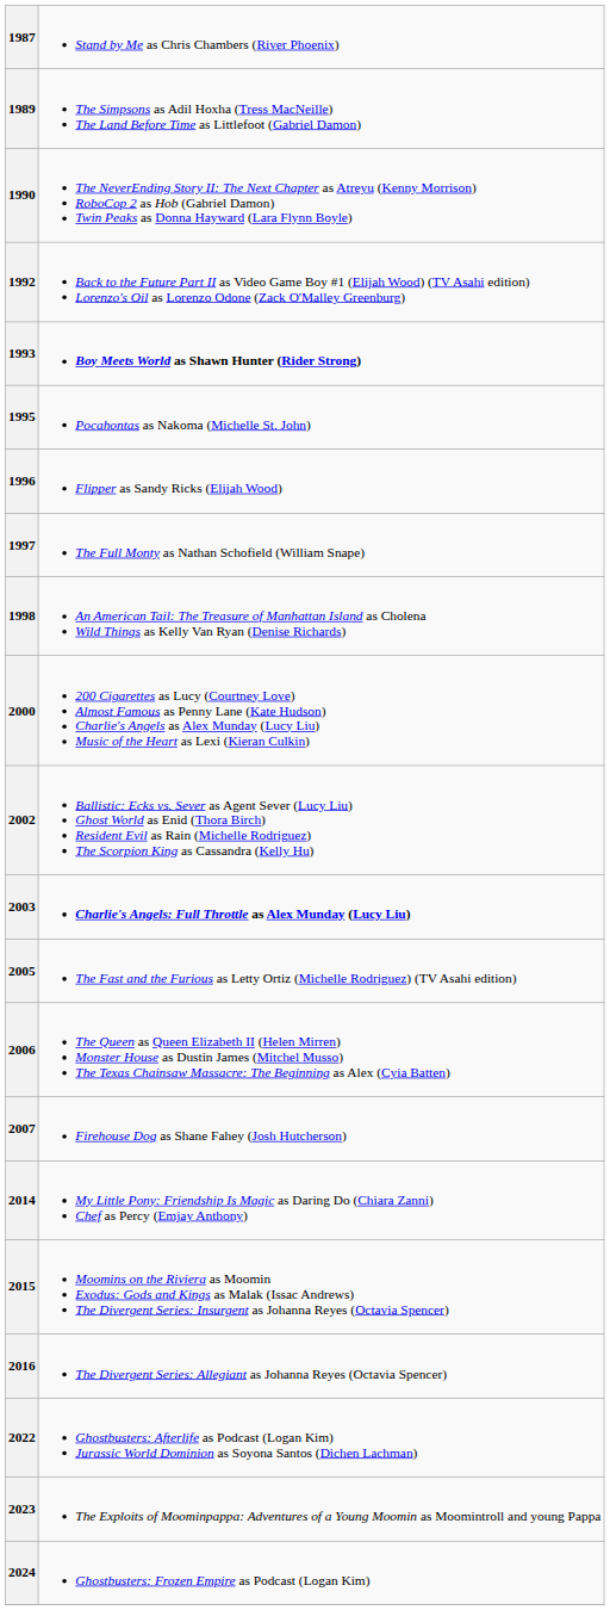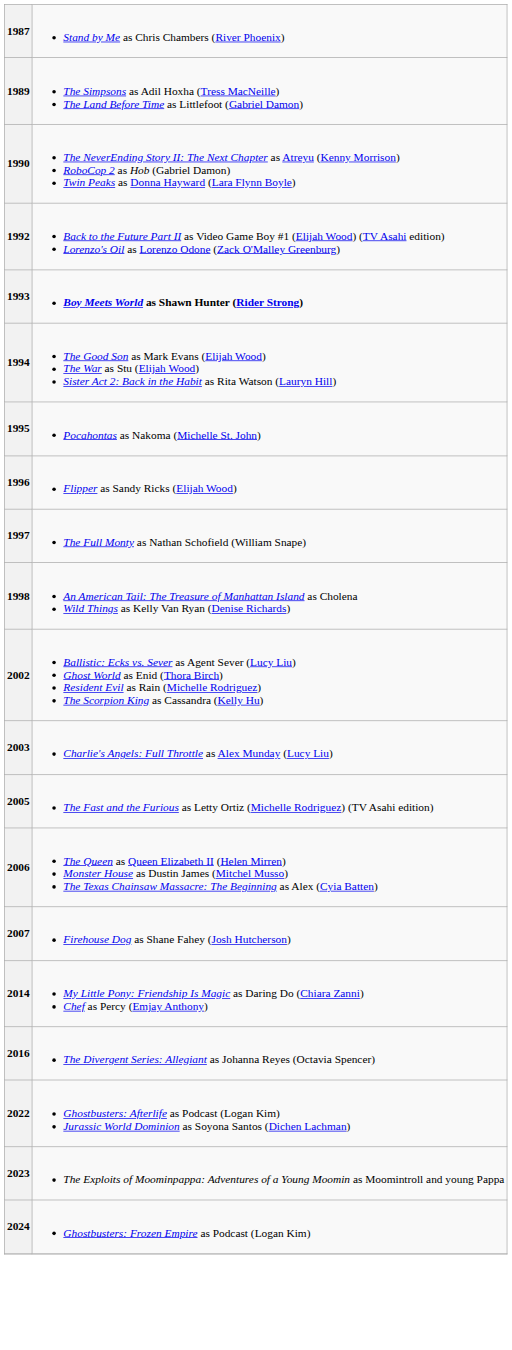 <table class="wikitable">
 <tr>
 <th>1987</th>
 <td><br><ul><li><em><a href='#'>Stand by Me</a></em> as Chris Chambers (<a href='#'>River Phoenix</a>)</li></ul></td>
 </tr>
 <tr>
 <th>1989</th>
 <td><br><ul><li><em><a href='#'>The Simpsons</a></em> as Adil Hoxha (<a href='#'>Tress MacNeille</a>)</li><li><em><a href='#'>The Land Before Time</a></em> as Littlefoot (<a href='#'>Gabriel Damon</a>)</li></ul></td>
 </tr>
 <tr>
 <th>1990</th>
 <td><br><ul><li><em><a href='#'>The NeverEnding Story II: The Next Chapter</a></em> as <a href='#'>Atreyu</a> (<a href='#'>Kenny Morrison</a>)</li><li><em><a href='#'>RoboCop 2</a></em> as <em>Hob</em> (Gabriel Damon)</li><li><em><a href='#'>Twin Peaks</a></em> as <a href='#'>Donna Hayward</a> (<a href='#'>Lara Flynn Boyle</a>)</li></ul></td>
 </tr>
 <tr>
 <th>1992</th>
 <td><br><ul><li><em><a href='#'>Back to the Future Part II</a></em> as Video Game Boy #1 (<a href='#'>Elijah Wood</a>) (<a href='#'>TV Asahi</a> edition)</li><li><em><a href='#'>Lorenzo's Oil</a></em> as <a href='#'>Lorenzo Odone</a> (<a href='#'>Zack O'Malley Greenburg</a>)</li></ul></td>
 </tr>
 <tr>
 <th>1993</th>
 <td><strong><br><ul><li><em><a href='#'>Boy Meets World</a></em> as Shawn Hunter (<a href='#'>Rider Strong</a>)</li></ul></strong></td>
 </tr>
 <tr>
+<th>1994</th>
+<td><br><ul><li><em><a href='#'>The Good Son</a></em> as Mark Evans (<a href='#'>Elijah Wood</a>)</li><li><em><a href='#'>The War</a></em> as Stu (<a href='#'>Elijah Wood</a>)</li><li><em><a href='#'>Sister Act 2: Back in the Habit</a></em> as Rita Watson (<a href='#'>Lauryn Hill</a>)</li></ul></td>
+</tr>
+<tr>
 <th>1995</th>
 <td><br><ul><li><em><a href='#'>Pocahontas</a></em> as Nakoma (<a href='#'>Michelle St. John</a>)</li></ul></td>
 </tr>
 <tr>
 <th>1996</th>
 <td><br><ul><li><em><a href='#'>Flipper</a></em> as Sandy Ricks (<a href='#'>Elijah Wood</a>)</li></ul></td>
 </tr>
 <tr>
 <th>1997</th>
 <td><br><ul><li><em><a href='#'>The Full Monty</a></em> as Nathan Schofield (William Snape)</li></ul></td>
 </tr>
 <tr>
 <th>1998</th>
 <td><br><ul><li><em><a href='#'>An American Tail: The Treasure of Manhattan Island</a></em> as Cholena</li><li><em><a href='#'>Wild Things</a></em> as Kelly Van Ryan (<a href='#'>Denise Richards</a>)</li></ul></td>
 </tr>
 <tr>
-<th>2000</th>
-<td><br><ul><li><em><a href='#'>200 Cigarettes</a></em> as Lucy (<a href='#'>Courtney Love</a>)</li><li><em><a href='#'>Almost Famous</a></em> as Penny Lane (<a href='#'>Kate Hudson</a>)</li><li><em><a href='#'>Charlie's Angels</a></em> as <a href='#'>Alex Munday</a> (<a href='#'>Lucy Liu</a>)</li><li><em><a href='#'>Music of the Heart</a></em> as Lexi (<a href='#'>Kieran Culkin</a>)</li></ul></td>
-</tr>
-<tr>
 <th>2002</th>
 <td><br><ul><li><em><a href='#'>Ballistic: Ecks vs. Sever</a></em> as Agent Sever (<a href='#'>Lucy Liu</a>)</li><li><em><a href='#'>Ghost World</a></em> as Enid (<a href='#'>Thora Birch</a>)</li><li><em><a href='#'>Resident Evil</a></em> as Rain (<a href='#'>Michelle Rodriguez</a>)</li><li><em><a href='#'>The Scorpion King</a></em> as Cassandra (<a href='#'>Kelly Hu</a>)</li></ul></td>
 </tr>
 <tr>
 <th>2003</th>
-<td><strong><br><ul><li><em><a href='#'>Charlie's Angels: Full Throttle</a></em> as <a href='#'>Alex Munday</a> (<a href='#'>Lucy Liu</a>)</li></ul></strong></td>
+<td><br><ul><li><em><a href='#'>Charlie's Angels: Full Throttle</a></em> as <a href='#'>Alex Munday</a> (<a href='#'>Lucy Liu</a>)</li></ul></td>
 </tr>
 <tr>
 <th>2005</th>
 <td><br><ul><li><em><a href='#'>The Fast and the Furious</a></em> as Letty Ortiz (<a href='#'>Michelle Rodriguez</a>) (TV Asahi edition)</li></ul></td>
 </tr>
 <tr>
 <th>2006</th>
 <td><br><ul><li><em><a href='#'>The Queen</a></em> as <a href='#'>Queen Elizabeth II</a> (<a href='#'>Helen Mirren</a>)</li><li><em><a href='#'>Monster House</a></em> as Dustin James (<a href='#'>Mitchel Musso</a>)</li><li><em><a href='#'>The Texas Chainsaw Massacre: The Beginning</a></em> as Alex (<a href='#'>Cyia Batten</a>)</li></ul></td>
 </tr>
 <tr>
 <th>2007</th>
 <td><br><ul><li><em><a href='#'>Firehouse Dog</a></em> as Shane Fahey (<a href='#'>Josh Hutcherson</a>)</li></ul></td>
 </tr>
 <tr>
 <th>2014</th>
 <td><br><ul><li><em><a href='#'>My Little Pony: Friendship Is Magic</a></em> as Daring Do (<a href='#'>Chiara Zanni</a>)</li><li><em><a href='#'>Chef</a></em> as Percy (<a href='#'>Emjay Anthony</a>)</li></ul></td>
-</tr>
-<tr>
-<th>2015</th>
-<td><br><ul><li><em><a href='#'>Moomins on the Riviera</a></em> as Moomin</li><li><em><a href='#'>Exodus: Gods and Kings</a></em> as Malak (Issac Andrews)</li><li><em><a href='#'>The Divergent Series: Insurgent</a></em> as Johanna Reyes (<a href='#'>Octavia Spencer</a>)</li></ul></td>
 </tr>
 <tr>
 <th>2016</th>
 <td><br><ul><li><em><a href='#'>The Divergent Series: Allegiant</a></em> as Johanna Reyes (Octavia Spencer)</li></ul></td>
 </tr>
 <tr>
 <th>2022</th>
 <td><br><ul><li><em><a href='#'>Ghostbusters: Afterlife</a></em> as Podcast (Logan Kim)</li><li><em><a href='#'>Jurassic World Dominion</a></em> as Soyona Santos (<a href='#'>Dichen Lachman</a>)</li></ul></td>
 </tr>
 <tr>
 <th>2023</th>
 <td><br><ul><li><em>The Exploits of Moominpappa: Adventures of a Young Moomin</em> as Moomintroll and young Pappa</li></ul></td>
 </tr>
 <tr>
 <th>2024</th>
 <td><br><ul><li><em><a href='#'>Ghostbusters: Frozen Empire</a></em> as Podcast (Logan Kim)</li></ul></td>
 </tr>
 <tr>
 </tr>
 </table>
